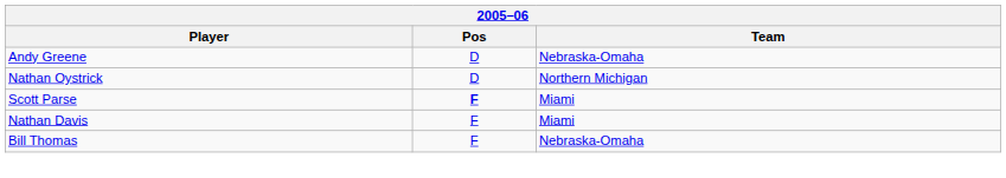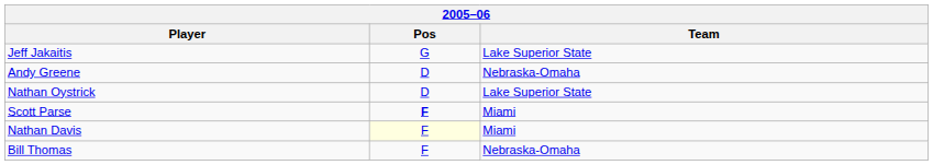 <table class="wikitable" width=95%>
 <tr>
 <th colspan=3><a href='#'>2005–06</a></th>
 </tr>
 <tr>
 <th>Player</th>
 <th>Pos</th>
 <th>Team</th>
 </tr>
 <tr>
+<td><a href='#'>Jeff Jakaitis</a></td>
+<td style="text-align:center;"><a href='#'>G</a></td>
+<td><a href='#'>Lake Superior State</a></td>
+</tr>
+<tr>
 <td><a href='#'>Andy Greene</a></td>
 <td style="text-align:center;"><a href='#'>D</a></td>
 <td><a href='#'>Nebraska-Omaha</a></td>
 </tr>
 <tr>
 <td><a href='#'>Nathan Oystrick</a></td>
 <td style="text-align:center;"><a href='#'>D</a></td>
-<td><a href='#'>Northern Michigan</a></td>
+<td><a href='#'>Lake Superior State</a></td>
 </tr>
 <tr>
 <td><a href='#'>Scott Parse</a></td>
 <td style="text-align:center;"><strong><a href='#'>F</a></strong></td>
 <td><a href='#'>Miami</a></td>
 </tr>
 <tr>
 <td><a href='#'>Nathan Davis</a></td>
-<td style="text-align:center;"><a href='#'>F</a></td>
+<td style="background: lightyellow; text-align:center;"><a href='#'>F</a></td>
 <td><a href='#'>Miami</a></td>
 </tr>
 <tr>
 <td><a href='#'>Bill Thomas</a></td>
 <td style="text-align:center;"><a href='#'>F</a></td>
 <td><a href='#'>Nebraska-Omaha</a></td>
 </tr>
 </table>
